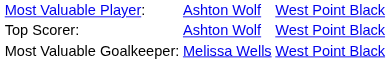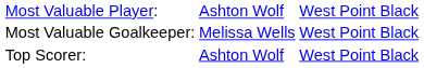 <table>
 <tr>
 <td><a href='#'>Most Valuable Player</a>:</td>
-<td><a href='#'>Ashton Wolf</a></td>
-<td><a href='#'>West Point Black</a></td>
-</tr>
-<tr>
-<td>Top Scorer:</td>
 <td><a href='#'>Ashton Wolf</a></td>
 <td><a href='#'>West Point Black</a></td>
 </tr>
 <tr>
 <td>Most Valuable Goalkeeper:</td>
 <td><a href='#'>Melissa Wells</a></td>
 <td><a href='#'>West Point Black</a></td>
 </tr>
+<tr>
+<td>Top Scorer:</td>
+<td><a href='#'>Ashton Wolf</a></td>
+<td><a href='#'>West Point Black</a></td>
+</tr>
 </table>
